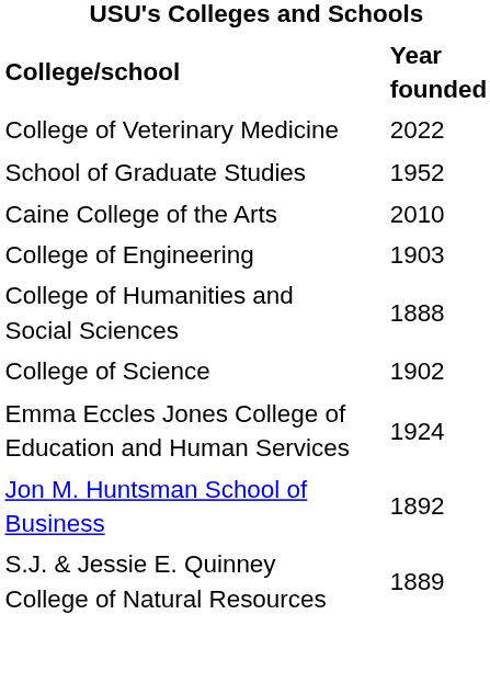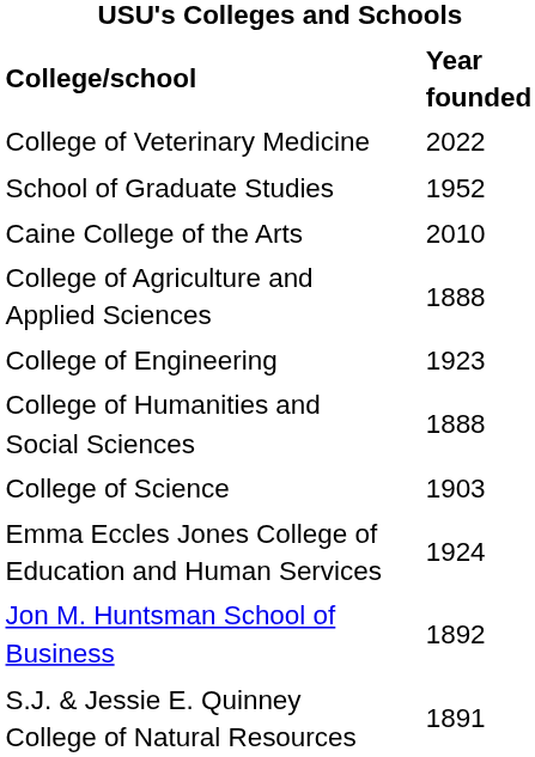 <table class="toccolours" style="float:right; margin-left:1em; font-size:90%; line-height:1.4em; width:300px;">
 <tr>
 <th colspan="5" style="text-align: center;">USU's Colleges and Schools</th>
 </tr>
 <tr>
 <td><strong>College/school</strong></td>
 <td></td>
 <td></td>
 <td></td>
 <td><strong>Year founded</strong></td>
 </tr>
 <tr>
 <td>College of Veterinary Medicine</td>
 <td></td>
 <td></td>
 <td></td>
 <td>2022</td>
 </tr>
 <tr>
 <td>School of Graduate Studies</td>
 <td></td>
 <td></td>
 <td></td>
 <td>1952</td>
 </tr>
 <tr>
 <td>Caine College of the Arts</td>
 <td></td>
 <td></td>
 <td></td>
 <td>2010</td>
 </tr>
 <tr>
+<td>College of Agriculture and Applied Sciences</td>
+<td></td>
+<td></td>
+<td></td>
+<td>1888</td>
+</tr>
+<tr>
 <td>College of Engineering</td>
 <td></td>
 <td></td>
 <td></td>
-<td>1903</td>
+<td>1923</td>
 </tr>
 <tr>
 <td>College of Humanities and Social Sciences</td>
 <td></td>
 <td></td>
 <td></td>
 <td>1888</td>
 </tr>
 <tr>
 <td>College of Science</td>
 <td></td>
 <td></td>
 <td></td>
-<td>1902</td>
+<td>1903</td>
 </tr>
 <tr>
 <td>Emma Eccles Jones College of Education and Human Services</td>
 <td></td>
 <td></td>
 <td></td>
 <td>1924</td>
 </tr>
 <tr>
 <td><a href='#'>Jon M. Huntsman School of Business</a></td>
 <td></td>
 <td></td>
 <td></td>
 <td>1892</td>
 </tr>
 <tr>
 <td>S.J. & Jessie E. Quinney College of Natural Resources</td>
 <td></td>
 <td></td>
 <td></td>
-<td>1889</td>
+<td>1891</td>
 </tr>
 </table>
